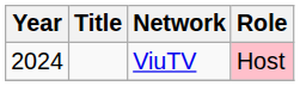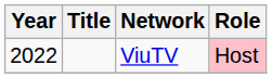 <table class="wikitable plainrowheaders">
 <tr>
 <th scope="col">Year</th>
 <th scope="col">Title</th>
 <th scope="col">Network</th>
 <th scope="col">Role</th>
 </tr>
 <tr>
-<td>2024</td>
+<td>2022</td>
 <td><em></em></td>
 <td><a href='#'>ViuTV</a></td>
 <td style="background: pink;">Host</td>
 </tr>
 <tr>
 </tr>
 </table>
